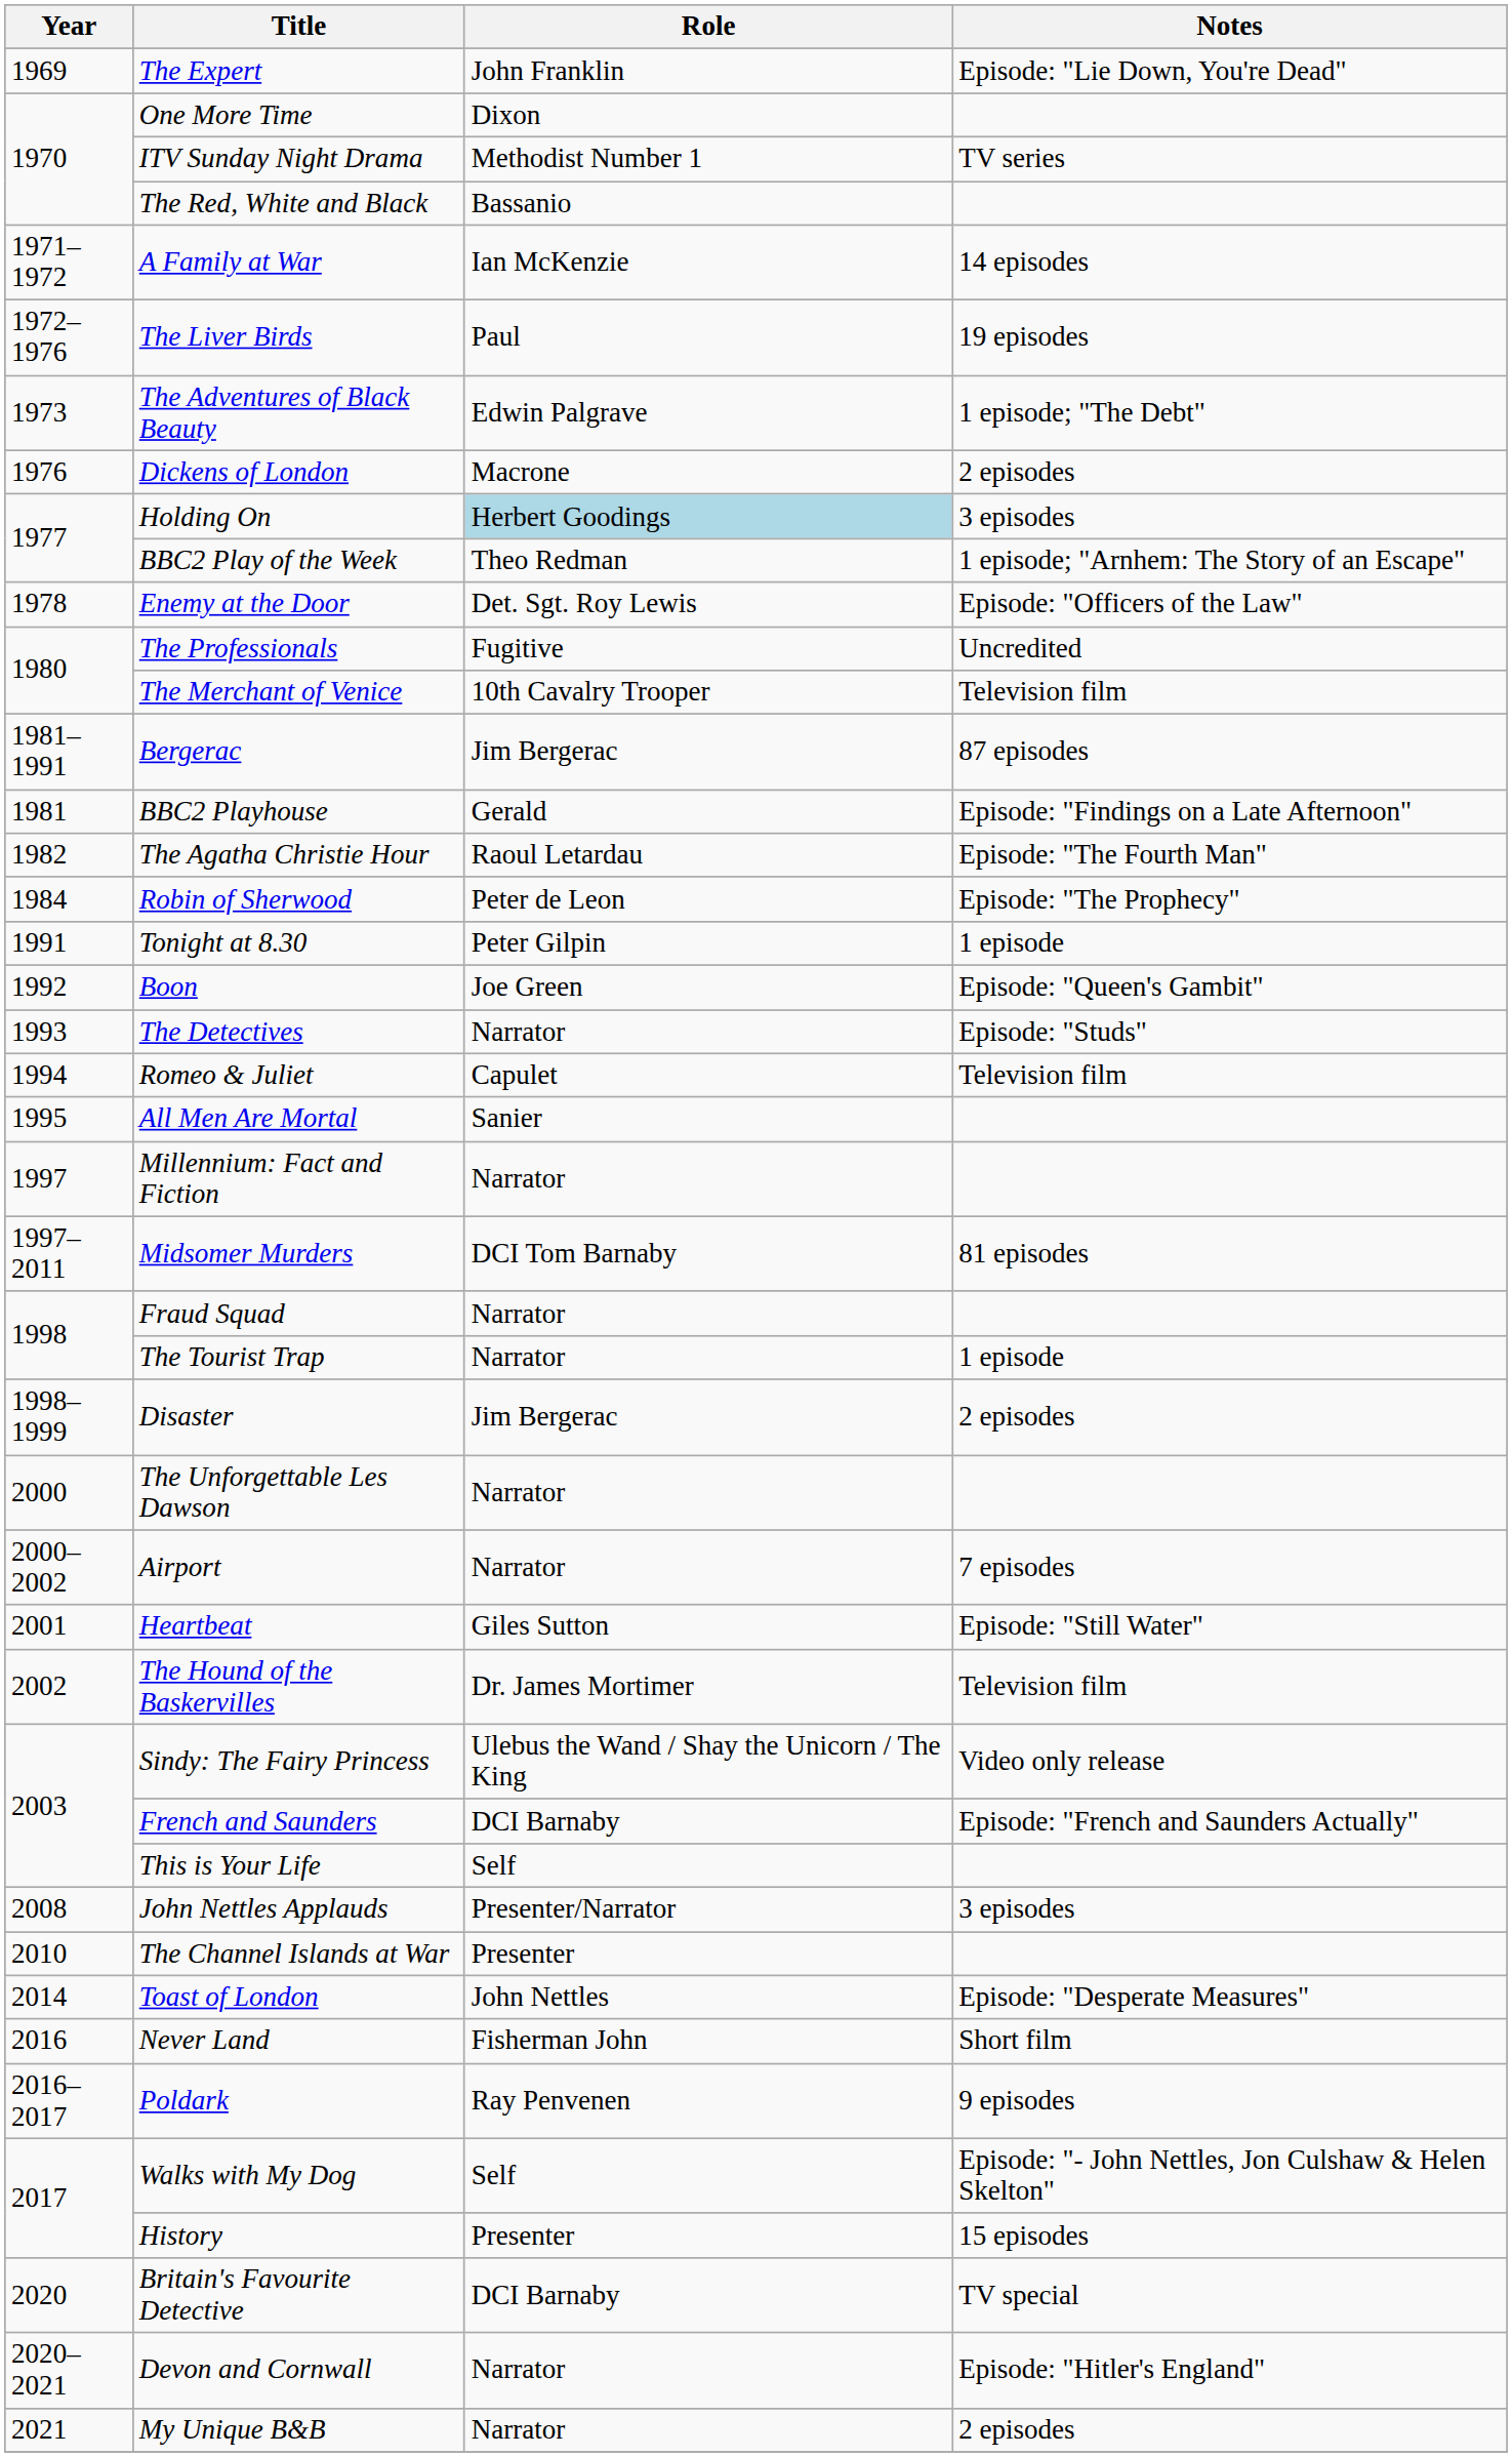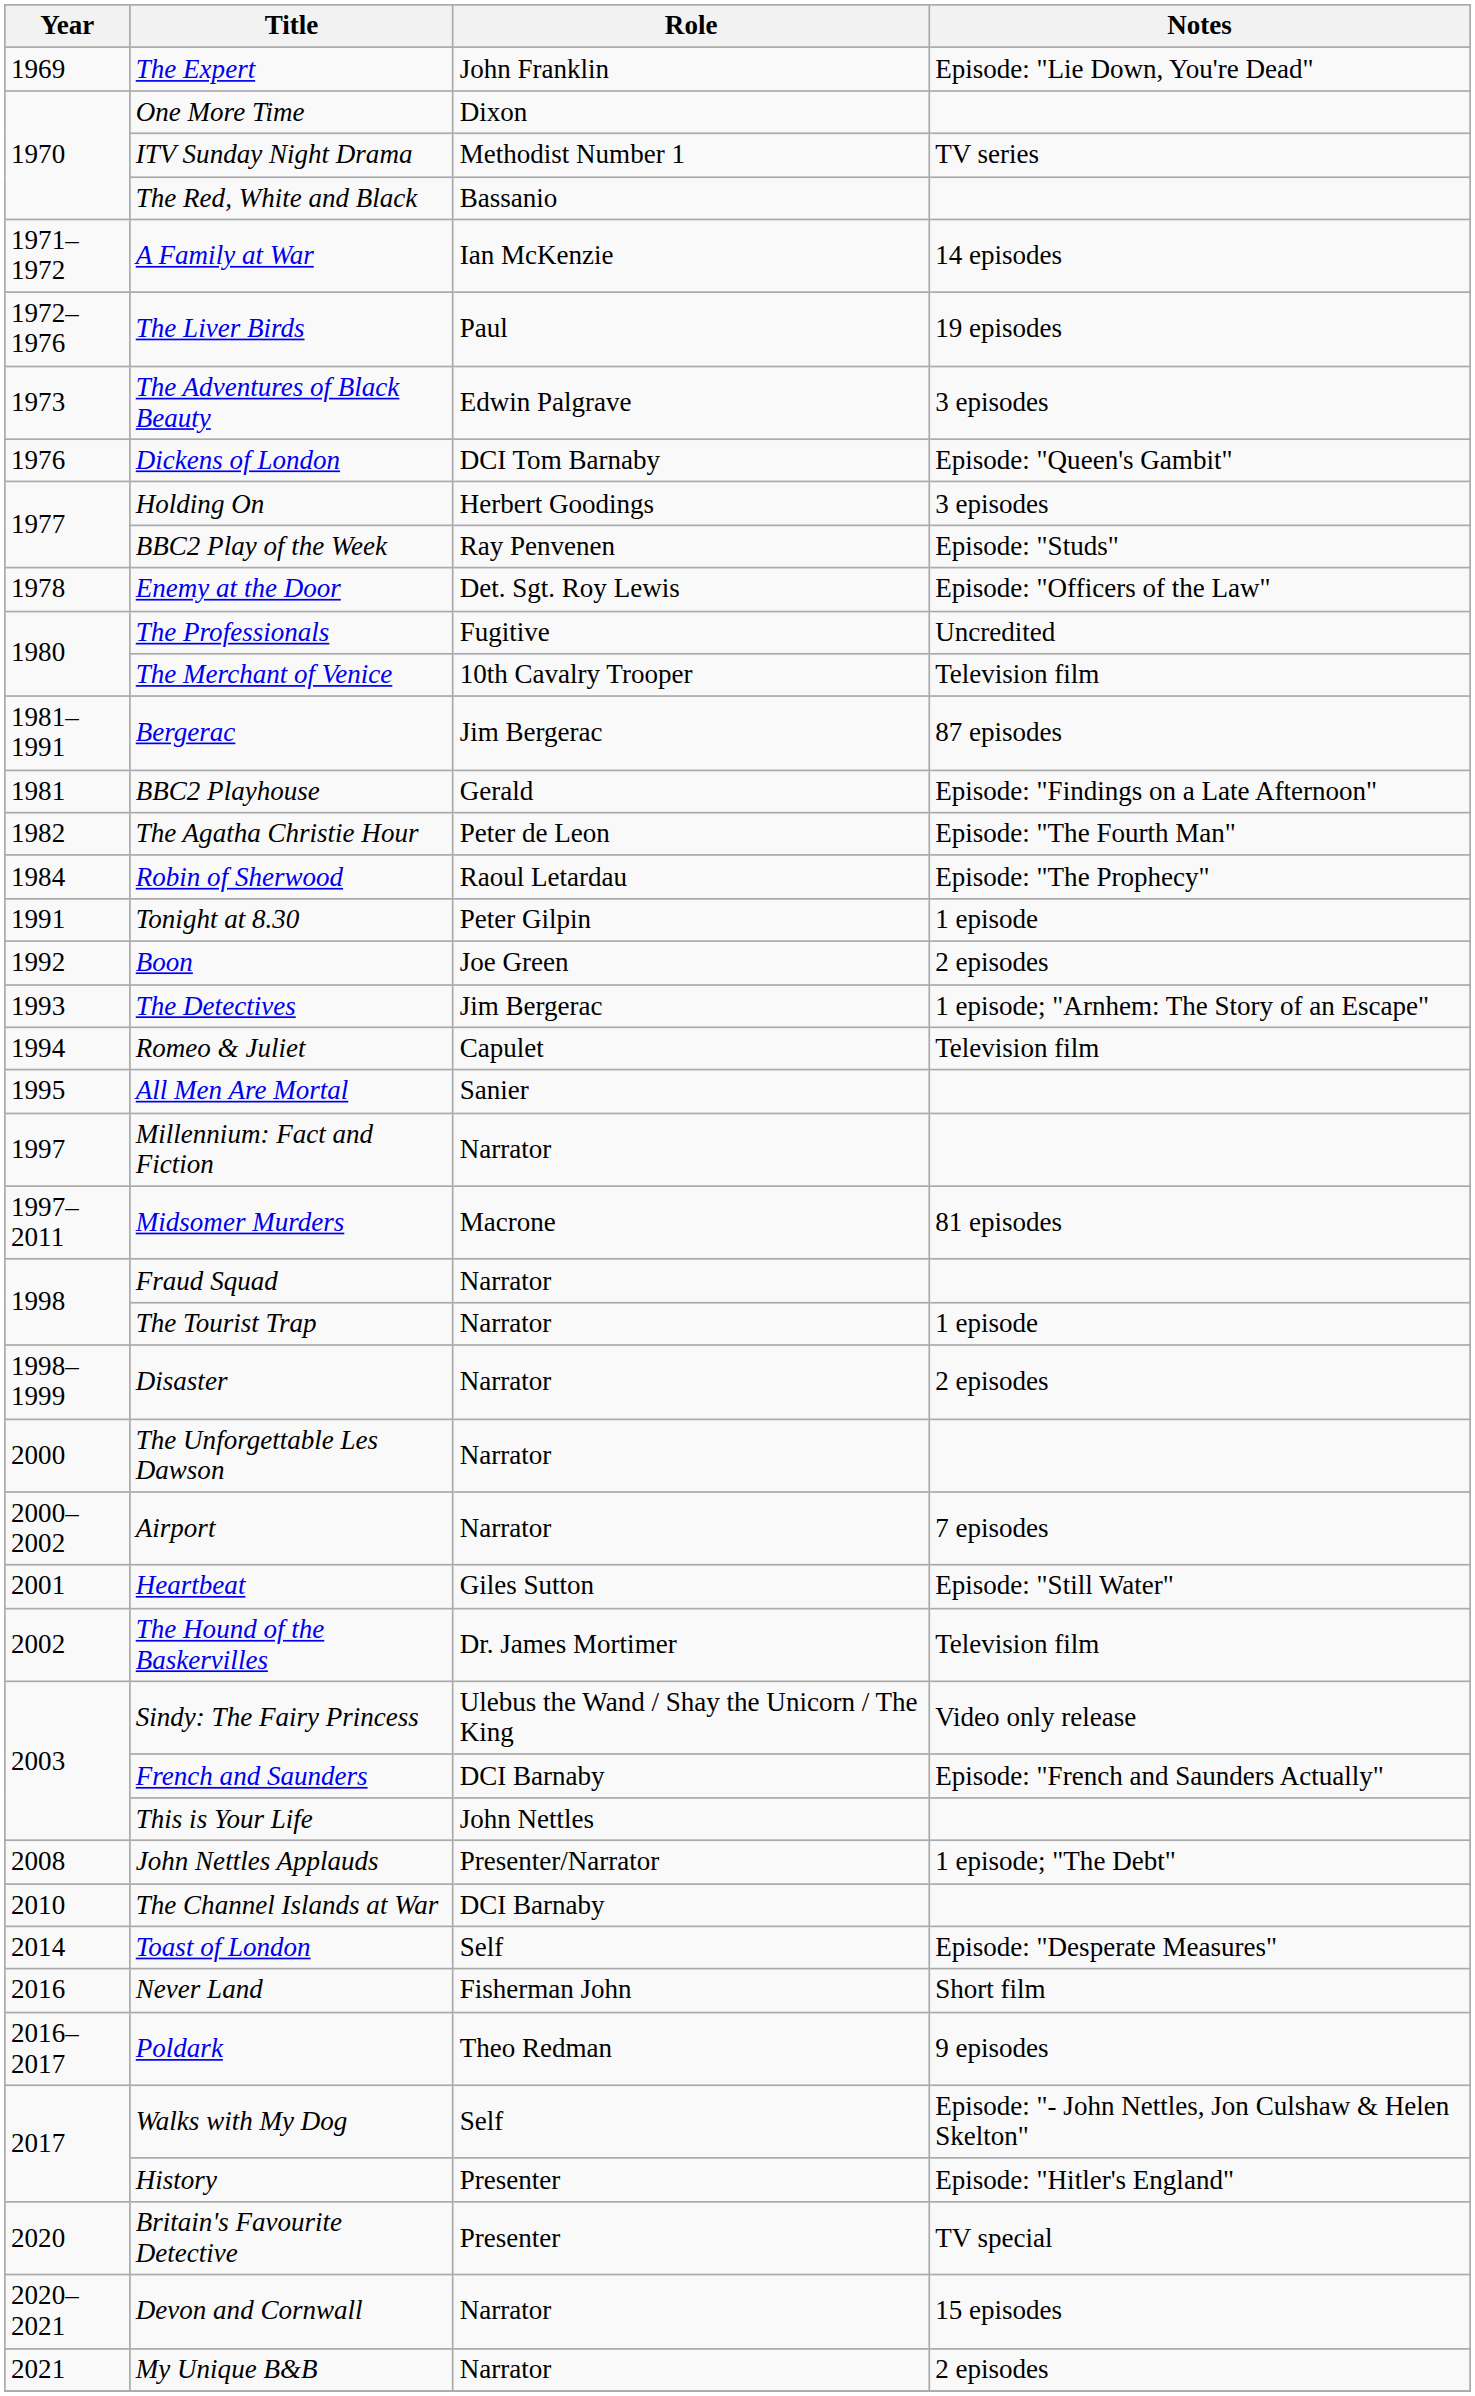 <table class="wikitable sortable">
 <tr>
 <th>Year</th>
 <th>Title</th>
 <th>Role</th>
 <th class="unsortable">Notes</th>
 </tr>
 <tr>
 <td>1969</td>
 <td><em><a href='#'>The Expert</a></em></td>
 <td>John Franklin</td>
 <td>Episode: "Lie Down, You're Dead"</td>
 </tr>
 <tr>
 <td rowspan="3">1970</td>
 <td><em>One More Time</em></td>
 <td>Dixon</td>
 <td></td>
 </tr>
 <tr>
 <td><em>ITV Sunday Night Drama</em></td>
 <td>Methodist Number 1</td>
 <td>TV series</td>
 </tr>
 <tr>
 <td><em>The Red, White and Black</em></td>
 <td>Bassanio</td>
 <td></td>
 </tr>
 <tr>
 <td>1971–1972</td>
 <td><em><a href='#'>A Family at War</a></em></td>
 <td>Ian McKenzie</td>
 <td>14 episodes</td>
 </tr>
 <tr>
 <td>1972–1976</td>
 <td><em><a href='#'>The Liver Birds</a></em></td>
 <td>Paul</td>
 <td>19 episodes</td>
 </tr>
 <tr>
 <td>1973</td>
 <td><em><a href='#'>The Adventures of Black Beauty</a></em></td>
 <td>Edwin Palgrave</td>
-<td>1 episode; "The Debt"</td>
+<td>3 episodes</td>
 </tr>
 <tr>
 <td>1976</td>
 <td><em><a href='#'>Dickens of London</a></em></td>
-<td>Macrone</td>
-<td>2 episodes</td>
+<td>DCI Tom Barnaby</td>
+<td>Episode: "Queen's Gambit"</td>
 </tr>
 <tr>
 <td rowspan="2">1977</td>
 <td><em>Holding On</em></td>
-<td style="background: lightblue;">Herbert Goodings</td>
+<td>Herbert Goodings</td>
 <td>3 episodes</td>
 </tr>
 <tr>
 <td><em>BBC2 Play of the Week</em></td>
-<td>Theo Redman</td>
-<td>1 episode; "Arnhem: The Story of an Escape"</td>
+<td>Ray Penvenen</td>
+<td>Episode: "Studs"</td>
 </tr>
 <tr>
 <td>1978</td>
 <td><em><a href='#'>Enemy at the Door</a></em></td>
 <td>Det. Sgt. Roy Lewis</td>
 <td>Episode: "Officers of the Law"</td>
 </tr>
 <tr>
 <td rowspan="2">1980</td>
 <td><em><a href='#'>The Professionals</a></em></td>
 <td>Fugitive</td>
 <td>Uncredited</td>
 </tr>
 <tr>
 <td><em><a href='#'>The Merchant of Venice</a></em></td>
 <td>10th Cavalry Trooper</td>
 <td>Television film</td>
 </tr>
 <tr>
 <td>1981–1991</td>
 <td><em><a href='#'>Bergerac</a></em></td>
 <td>Jim Bergerac</td>
 <td>87 episodes</td>
 </tr>
 <tr>
 <td>1981</td>
 <td><em>BBC2 Playhouse</em></td>
 <td>Gerald</td>
 <td>Episode: "Findings on a Late Afternoon"</td>
 </tr>
 <tr>
 <td>1982</td>
 <td><em>The Agatha Christie Hour</em></td>
-<td>Raoul Letardau</td>
+<td>Peter de Leon</td>
 <td>Episode: "The Fourth Man"</td>
 </tr>
 <tr>
 <td>1984</td>
 <td><em><a href='#'>Robin of Sherwood</a></em></td>
-<td>Peter de Leon</td>
+<td>Raoul Letardau</td>
 <td>Episode: "The Prophecy"</td>
 </tr>
 <tr>
 <td>1991</td>
 <td><em>Tonight at 8.30</em></td>
 <td>Peter Gilpin</td>
 <td>1 episode</td>
 </tr>
 <tr>
 <td>1992</td>
 <td><em><a href='#'>Boon</a></em></td>
 <td>Joe Green</td>
-<td>Episode: "Queen's Gambit"</td>
+<td>2 episodes</td>
 </tr>
 <tr>
 <td>1993</td>
 <td><em><a href='#'>The Detectives</a></em></td>
-<td>Narrator</td>
-<td>Episode: "Studs"</td>
+<td>Jim Bergerac</td>
+<td>1 episode; "Arnhem: The Story of an Escape"</td>
 </tr>
 <tr>
 <td>1994</td>
 <td><em>Romeo & Juliet</em></td>
 <td>Capulet</td>
 <td>Television film</td>
 </tr>
 <tr>
 <td>1995</td>
 <td><em><a href='#'>All Men Are Mortal</a></em></td>
 <td>Sanier</td>
 <td></td>
 </tr>
 <tr>
 <td>1997</td>
 <td><em>Millennium: Fact and Fiction</em></td>
 <td>Narrator</td>
 <td></td>
 </tr>
 <tr>
 <td>1997–2011</td>
 <td><em><a href='#'>Midsomer Murders</a></em></td>
-<td>DCI Tom Barnaby</td>
+<td>Macrone</td>
 <td>81 episodes</td>
 </tr>
 <tr>
 <td rowspan="2">1998</td>
 <td><em>Fraud Squad</em></td>
 <td>Narrator</td>
 <td></td>
 </tr>
 <tr>
 <td><em>The Tourist Trap</em></td>
 <td>Narrator</td>
 <td>1 episode</td>
 </tr>
 <tr>
 <td>1998–1999</td>
 <td><em>Disaster</em></td>
-<td>Jim Bergerac</td>
+<td>Narrator</td>
 <td>2 episodes</td>
 </tr>
 <tr>
 <td>2000</td>
 <td><em>The Unforgettable Les Dawson</em></td>
 <td>Narrator</td>
 <td></td>
 </tr>
 <tr>
 <td>2000–2002</td>
 <td><em>Airport</em></td>
 <td>Narrator</td>
 <td>7 episodes</td>
 </tr>
 <tr>
 <td>2001</td>
 <td><em><a href='#'>Heartbeat</a></em></td>
 <td>Giles Sutton</td>
 <td>Episode: "Still Water"</td>
 </tr>
 <tr>
 <td>2002</td>
 <td><em><a href='#'>The Hound of the Baskervilles</a></em></td>
 <td>Dr. James Mortimer</td>
 <td>Television film</td>
 </tr>
 <tr>
 <td rowspan="3">2003</td>
 <td><em>Sindy: The Fairy Princess</em></td>
 <td>Ulebus the Wand / Shay the Unicorn / The King</td>
 <td>Video only release</td>
 </tr>
 <tr>
 <td><em><a href='#'>French and Saunders</a></em></td>
 <td>DCI Barnaby</td>
 <td>Episode: "French and Saunders Actually"</td>
 </tr>
 <tr>
 <td><em>This is Your Life</em></td>
-<td>Self</td>
+<td>John Nettles</td>
 <td></td>
 </tr>
 <tr>
 <td>2008</td>
 <td><em>John Nettles Applauds</em></td>
 <td>Presenter/Narrator</td>
-<td>3 episodes</td>
+<td>1 episode; "The Debt"</td>
 </tr>
 <tr>
 <td>2010</td>
 <td><em>The Channel Islands at War</em></td>
-<td>Presenter</td>
+<td>DCI Barnaby</td>
 <td></td>
 </tr>
 <tr>
 <td>2014</td>
 <td><em><a href='#'>Toast of London</a></em></td>
-<td>John Nettles</td>
+<td>Self</td>
 <td>Episode: "Desperate Measures"</td>
 </tr>
 <tr>
 <td>2016</td>
 <td><em>Never Land</em></td>
 <td>Fisherman John</td>
 <td>Short film</td>
 </tr>
 <tr>
 <td>2016–2017</td>
 <td><em><a href='#'>Poldark</a></em></td>
-<td>Ray Penvenen</td>
+<td>Theo Redman</td>
 <td>9 episodes</td>
 </tr>
 <tr>
 <td rowspan="2">2017</td>
 <td><em>Walks with My Dog</em></td>
 <td>Self</td>
 <td>Episode: "- John Nettles, Jon Culshaw & Helen Skelton"</td>
 </tr>
 <tr>
 <td><em>History</em></td>
 <td>Presenter</td>
-<td>15 episodes</td>
+<td>Episode: "Hitler's England"</td>
 </tr>
 <tr>
 <td>2020</td>
 <td><em>Britain's Favourite Detective</em></td>
-<td>DCI Barnaby</td>
+<td>Presenter</td>
 <td>TV special</td>
 </tr>
 <tr>
 <td>2020–2021</td>
 <td><em>Devon and Cornwall</em></td>
 <td>Narrator</td>
-<td>Episode: "Hitler's England"</td>
+<td>15 episodes</td>
 </tr>
 <tr>
 <td>2021</td>
 <td><em>My Unique B&B</em></td>
 <td>Narrator</td>
 <td>2 episodes</td>
 </tr>
 <tr>
 </tr>
 </table>
